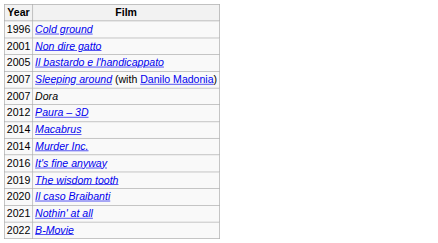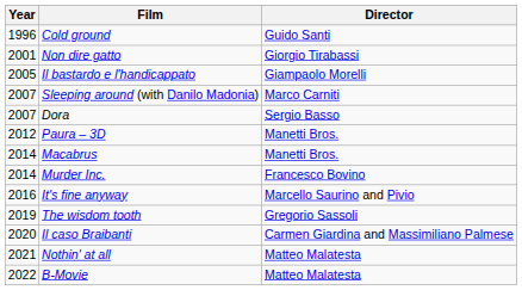 <table class="wikitable sortable">
 <tr style="background:#ccc; text-align:center;">
 <th>Year</th>
 <th>Film</th>
+<th>Director</th>
 </tr>
 <tr>
 <td>1996</td>
 <td><em><a href='#'>Cold ground</a></em></td>
+<td><a href='#'>Guido Santi</a></td>
 </tr>
 <tr>
 <td>2001</td>
 <td><em><a href='#'>Non dire gatto</a></em></td>
+<td><a href='#'>Giorgio Tirabassi</a></td>
 </tr>
 <tr>
 <td>2005</td>
 <td><em><a href='#'>Il bastardo e l'handicappato</a></em></td>
+<td><a href='#'>Giampaolo Morelli</a></td>
 </tr>
 <tr>
 <td>2007</td>
 <td><em><a href='#'>Sleeping around</a></em> (with <a href='#'>Danilo Madonia</a>)</td>
+<td><a href='#'>Marco Carniti</a></td>
 </tr>
 <tr>
 <td>2007</td>
 <td><em>Dora</em></td>
+<td><a href='#'>Sergio Basso</a></td>
 </tr>
 <tr>
 <td>2012</td>
 <td><em><a href='#'>Paura – 3D</a></em></td>
+<td><a href='#'>Manetti Bros.</a></td>
 </tr>
 <tr>
 <td>2014</td>
 <td><em><a href='#'>Macabrus</a></em></td>
+<td><a href='#'>Manetti Bros.</a></td>
 </tr>
 <tr>
 <td>2014</td>
 <td><em><a href='#'>Murder Inc.</a></em></td>
+<td><a href='#'>Francesco Bovino</a></td>
 </tr>
 <tr>
 <td>2016</td>
 <td><em><a href='#'>It's fine anyway</a></em></td>
+<td><a href='#'>Marcello Saurino</a> and <a href='#'>Pivio</a></td>
 </tr>
 <tr>
 <td>2019</td>
 <td><em><a href='#'>The wisdom tooth</a></em></td>
+<td><a href='#'>Gregorio Sassoli</a></td>
 </tr>
 <tr>
 <td>2020</td>
 <td><em><a href='#'>Il caso Braibanti</a></em></td>
+<td><a href='#'>Carmen Giardina</a> and <a href='#'>Massimiliano Palmese</a></td>
 </tr>
 <tr>
 <td>2021</td>
 <td><em><a href='#'>Nothin' at all</a></em></td>
+<td><a href='#'>Matteo Malatesta</a></td>
 </tr>
 <tr>
 <td>2022</td>
 <td><em><a href='#'>B-Movie</a></em></td>
+<td><a href='#'>Matteo Malatesta</a></td>
 </tr>
 </table>
